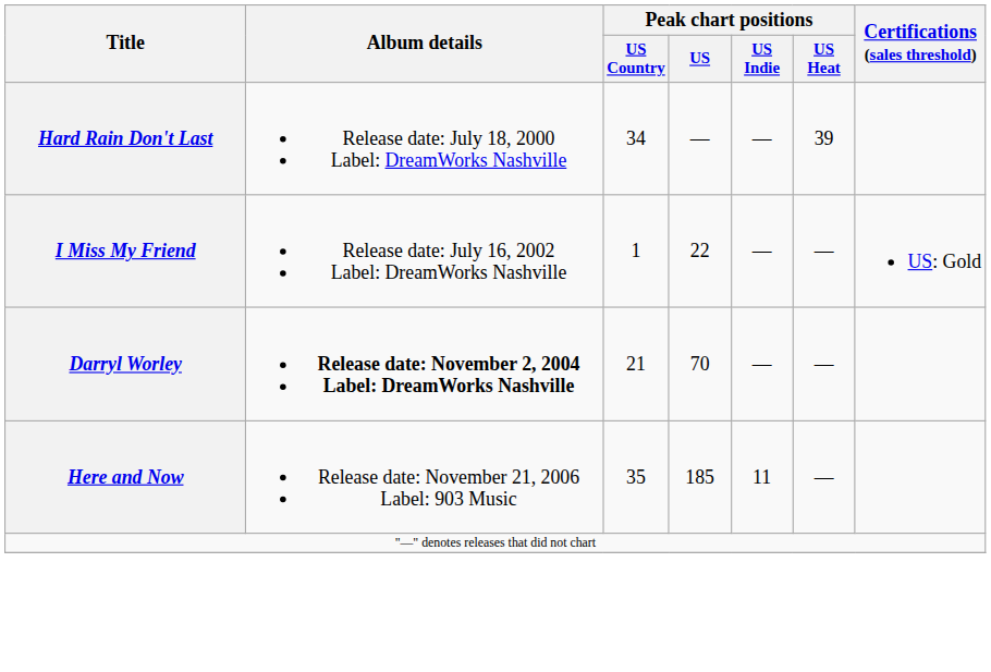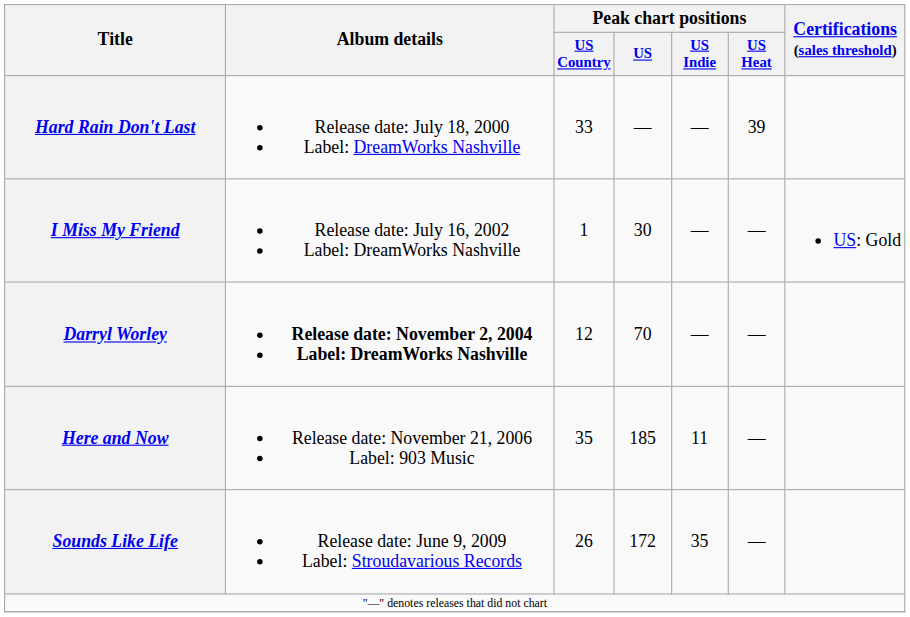 <table class="wikitable plainrowheaders" style="text-align:center;">
 <tr>
 <th rowspan="2" style="width:12em;">Title</th>
 <th rowspan="2" style="width:18em;">Album details</th>
 <th colspan="4">Peak chart positions</th>
 <th rowspan="2"><a href='#'>Certifications</a><br><small>(<a href='#'>sales threshold</a>)</small></th>
 </tr>
 <tr style="font-size:smaller;">
 <th width="45"><a href='#'>US Country</a><br></th>
 <th width="45"><a href='#'>US</a><br></th>
 <th width="45"><a href='#'>US<br>Indie</a><br></th>
 <th width="45"><a href='#'>US<br>Heat</a></th>
 </tr>
 <tr>
 <th scope="row"><em><a href='#'>Hard Rain Don't Last</a></em></th>
 <td><br><ul><li>Release date: July 18, 2000</li><li>Label: <a href='#'>DreamWorks Nashville</a></li></ul></td>
-<td>34</td>
+<td>33</td>
 <td>—</td>
 <td>—</td>
 <td>39</td>
 <td></td>
 </tr>
 <tr>
 <th scope="row"><em><a href='#'>I Miss My Friend</a></em></th>
 <td><br><ul><li>Release date: July 16, 2002</li><li>Label: DreamWorks Nashville</li></ul></td>
 <td>1</td>
-<td>22</td>
+<td>30</td>
 <td>—</td>
 <td>—</td>
 <td align="left"><br><ul><li><a href='#'>US</a>: Gold</li></ul></td>
 </tr>
 <tr>
 <th scope="row"><em><a href='#'>Darryl Worley</a></em></th>
 <td><strong><br><ul><li>Release date: November 2, 2004</li><li>Label: DreamWorks Nashville</li></ul></strong></td>
-<td>21</td>
+<td>12</td>
 <td>70</td>
 <td>—</td>
 <td>—</td>
 <td></td>
 </tr>
 <tr>
 <th scope="row"><em><a href='#'>Here and Now</a></em></th>
 <td><br><ul><li>Release date: November 21, 2006</li><li>Label: 903 Music</li></ul></td>
 <td>35</td>
 <td>185</td>
 <td>11</td>
 <td>—</td>
 <td></td>
 </tr>
 <tr>
+<th scope="row"><em><a href='#'>Sounds Like Life</a></em></th>
+<td><br><ul><li>Release date: June 9, 2009</li><li>Label: <a href='#'>Stroudavarious Records</a></li></ul></td>
+<td>26</td>
+<td>172</td>
+<td>35</td>
+<td>—</td>
+<td></td>
+</tr>
+<tr>
 <td colspan="7" style="font-size:8pt">"—" denotes releases that did not chart</td>
 </tr>
 <tr>
 </tr>
 </table>
